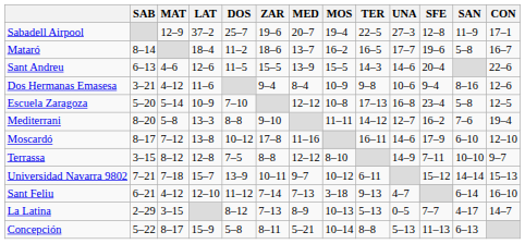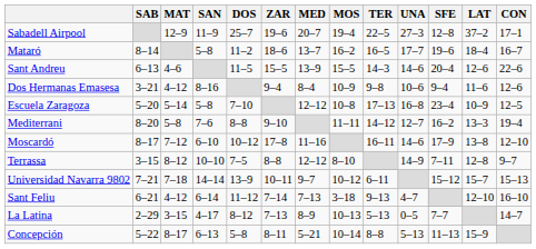 <table class="wikitable">
 <tr>
 <th></th>
 <th>SAB</th>
 <th>MAT</th>
-<th>LAT</th>
+<th>SAN</th>
 <th>DOS</th>
 <th>ZAR</th>
 <th>MED</th>
 <th>MOS</th>
 <th>TER</th>
 <th>UNA</th>
 <th>SFE</th>
-<th>SAN</th>
+<th>LAT</th>
 <th>CON</th>
 </tr>
 <tr>
 <td><a href='#'>Sabadell Airpool</a></td>
 <td bgcolor="#DCDCDC"></td>
 <td>12–9</td>
-<td>37–2</td>
+<td>11–9</td>
 <td>25–7</td>
 <td>19–6</td>
 <td>20–7</td>
 <td>19–4</td>
 <td>22–5</td>
 <td>27–3</td>
 <td>12–8</td>
-<td>11–9</td>
+<td>37–2</td>
 <td>17–1</td>
 </tr>
 <tr>
 <td><a href='#'>Mataró</a></td>
 <td>8–14</td>
 <td bgcolor="#DCDCDC"></td>
-<td>18–4</td>
+<td>5–8</td>
 <td>11–2</td>
 <td>18–6</td>
 <td>13–7</td>
 <td>16–2</td>
 <td>16–5</td>
 <td>17–7</td>
 <td>19–6</td>
-<td>5–8</td>
+<td>18–4</td>
 <td>16–7</td>
 </tr>
 <tr>
 <td><a href='#'>Sant Andreu</a></td>
 <td>6–13</td>
 <td>4–6</td>
-<td>12–6</td>
+<td bgcolor="#DCDCDC"></td>
 <td>11–5</td>
 <td>15–5</td>
 <td>13–9</td>
 <td>15–5</td>
 <td>14–3</td>
 <td>14–6</td>
 <td>20–4</td>
-<td bgcolor="#DCDCDC"></td>
+<td>12–6</td>
 <td>22–6</td>
 </tr>
 <tr>
 <td><a href='#'>Dos Hermanas Emasesa</a></td>
 <td>3–21</td>
 <td>4–12</td>
-<td>11–6</td>
+<td>8–16</td>
 <td bgcolor="#DCDCDC"></td>
 <td>9–4</td>
 <td>8–4</td>
 <td>10–9</td>
 <td>9–8</td>
 <td>10–6</td>
 <td>9–4</td>
-<td>8–16</td>
+<td>11–6</td>
 <td>12–6</td>
 </tr>
 <tr>
 <td><a href='#'>Escuela Zaragoza</a></td>
 <td>5–20</td>
 <td>5–14</td>
-<td>10–9</td>
+<td>5–8</td>
 <td>7–10</td>
 <td bgcolor="#DCDCDC"></td>
 <td>12–12</td>
 <td>10–8</td>
 <td>17–13</td>
 <td>16–8</td>
 <td>23–4</td>
-<td>5–8</td>
+<td>10–9</td>
 <td>12–5</td>
 </tr>
 <tr>
 <td><a href='#'>Mediterrani</a></td>
 <td>8–20</td>
 <td>5–8</td>
-<td>13–3</td>
+<td>7–6</td>
 <td>8–8</td>
 <td>9–10</td>
 <td bgcolor="#DCDCDC"></td>
 <td>11–11</td>
 <td>14–12</td>
 <td>12–7</td>
 <td>16–2</td>
-<td>7–6</td>
+<td>13–3</td>
 <td>19–4</td>
 </tr>
 <tr>
 <td><a href='#'>Moscardó</a></td>
 <td>8–17</td>
 <td>7–12</td>
-<td>13–8</td>
+<td>6–10</td>
 <td>10–12</td>
 <td>17–8</td>
 <td>11–16</td>
 <td bgcolor="#DCDCDC"></td>
 <td>16–11</td>
 <td>14–6</td>
 <td>17–9</td>
-<td>6–10</td>
+<td>13–8</td>
 <td>12–10</td>
 </tr>
 <tr>
 <td><a href='#'>Terrassa</a></td>
 <td>3–15</td>
 <td>8–12</td>
-<td>12–8</td>
+<td>10–10</td>
 <td>7–5</td>
 <td>8–8</td>
 <td>12–12</td>
 <td>8–10</td>
 <td bgcolor="#DCDCDC"></td>
 <td>14–9</td>
 <td>7–11</td>
-<td>10–10</td>
+<td>12–8</td>
 <td>9–7</td>
 </tr>
 <tr>
 <td><a href='#'>Universidad Navarra 9802</a></td>
 <td>7–21</td>
 <td>7–18</td>
-<td>15–7</td>
+<td>14–14</td>
 <td>13–9</td>
 <td>10–11</td>
 <td>9–7</td>
 <td>10–12</td>
 <td>6–11</td>
 <td bgcolor="#DCDCDC"></td>
 <td>15–12</td>
-<td>14–14</td>
+<td>15–7</td>
 <td>15–13</td>
 </tr>
 <tr>
 <td><a href='#'>Sant Feliu</a></td>
 <td>6–21</td>
 <td>4–12</td>
-<td>12–10</td>
+<td>6–14</td>
 <td>11–12</td>
 <td>7–14</td>
 <td>7–13</td>
 <td>3–18</td>
 <td>9–13</td>
 <td>4–7</td>
 <td bgcolor="#DCDCDC"></td>
-<td>6–14</td>
+<td>12–10</td>
 <td>16–10</td>
 </tr>
 <tr>
 <td><a href='#'>La Latina</a></td>
 <td>2–29</td>
 <td>3–15</td>
-<td bgcolor="#DCDCDC"></td>
+<td>4–17</td>
 <td>8–12</td>
 <td>7–13</td>
 <td>8–9</td>
 <td>10–13</td>
 <td>5–13</td>
 <td>0–5</td>
 <td>7–7</td>
-<td>4–17</td>
+<td bgcolor="#DCDCDC"></td>
 <td>14–7</td>
 </tr>
 <tr>
 <td><a href='#'>Concepción</a></td>
 <td>5–22</td>
 <td>8–17</td>
-<td>15–9</td>
+<td>6–13</td>
 <td>5–8</td>
 <td>8–11</td>
 <td>5–21</td>
 <td>10–14</td>
 <td>8–8</td>
 <td>5–13</td>
 <td>11–13</td>
-<td>6–13</td>
+<td>15–9</td>
 <td bgcolor="#DCDCDC"></td>
 </tr>
 </table>
